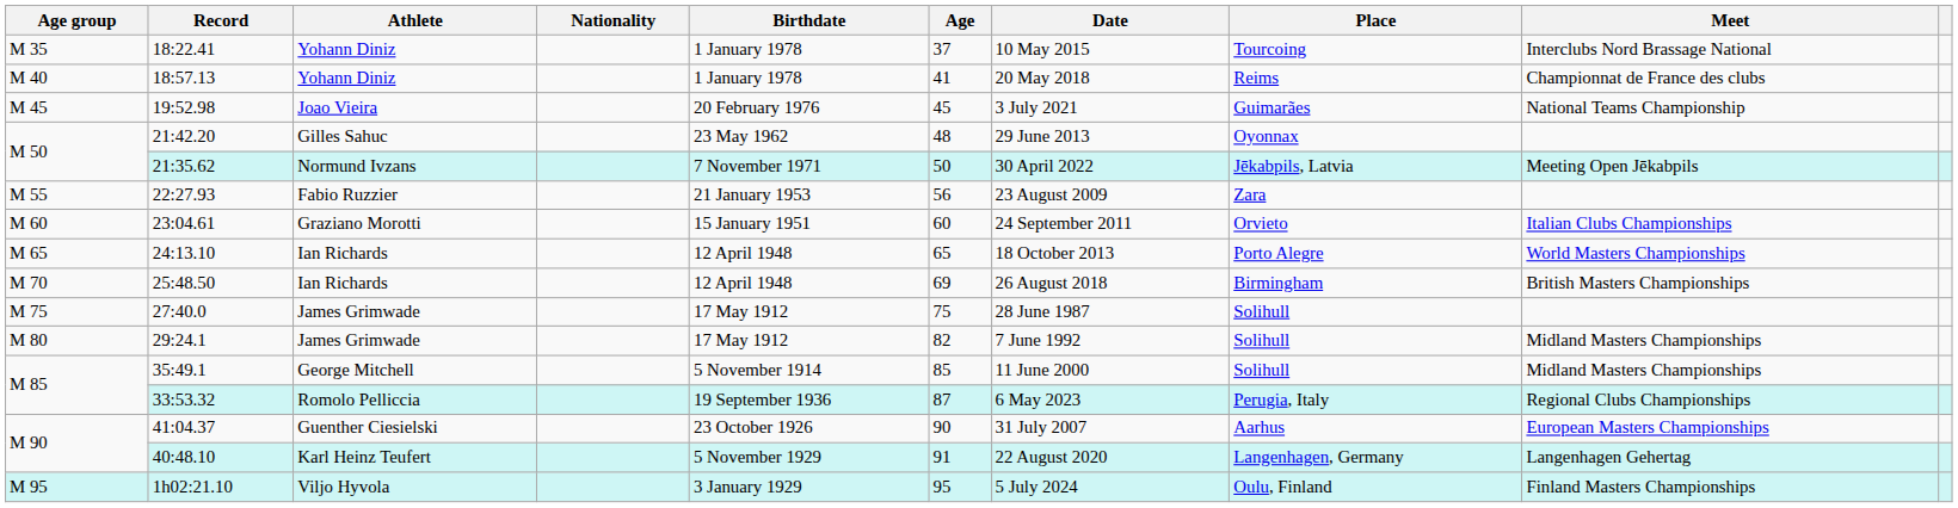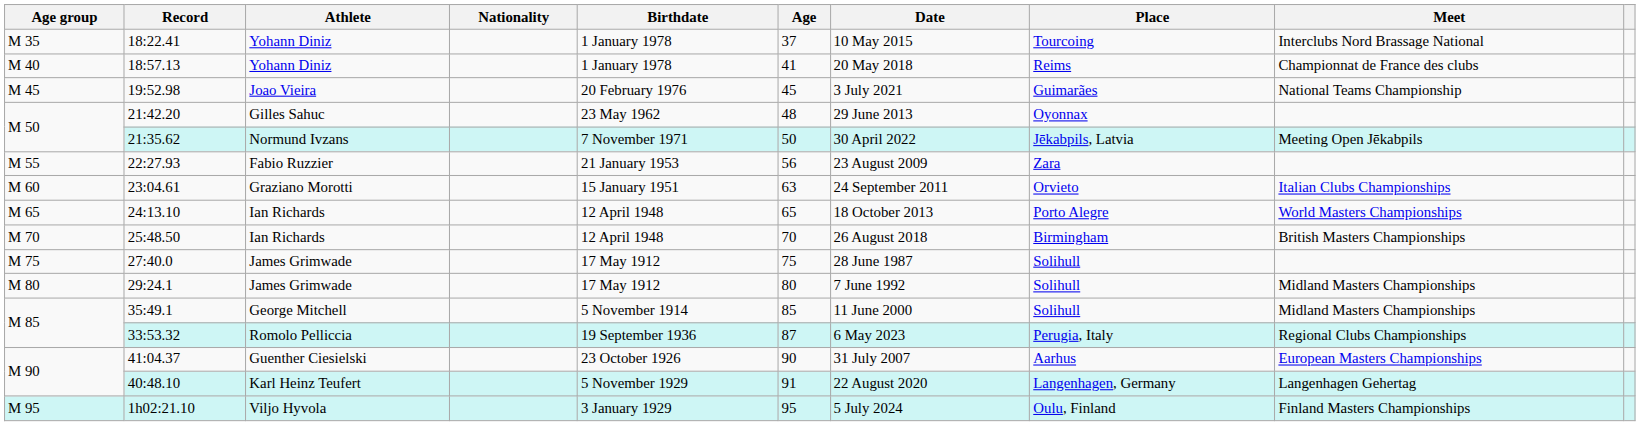 <table class="wikitable" style="font-size:90%; width: 100%;">
 <tr>
 <th>Age group</th>
 <th>Record</th>
 <th>Athlete</th>
 <th>Nationality</th>
 <th>Birthdate</th>
 <th>Age</th>
 <th>Date</th>
 <th>Place</th>
 <th>Meet</th>
 <th></th>
 </tr>
 <tr>
 <td>M 35</td>
 <td>18:22.41</td>
 <td><a href='#'>Yohann Diniz</a></td>
 <td></td>
 <td>1 January 1978</td>
 <td>37</td>
 <td>10 May 2015</td>
 <td><a href='#'>Tourcoing</a> </td>
 <td>Interclubs Nord Brassage National</td>
 <td></td>
 </tr>
 <tr>
 <td>M 40</td>
 <td>18:57.13</td>
 <td><a href='#'>Yohann Diniz</a></td>
 <td></td>
 <td>1 January 1978</td>
 <td>41</td>
 <td>20 May 2018</td>
 <td><a href='#'>Reims</a> </td>
 <td>Championnat de France des clubs</td>
 <td></td>
 </tr>
 <tr>
 <td>M 45</td>
 <td>19:52.98</td>
 <td><a href='#'>Joao Vieira</a></td>
 <td></td>
 <td>20 February 1976</td>
 <td>45</td>
 <td>3 July 2021</td>
 <td><a href='#'>Guimarães</a> </td>
 <td>National Teams Championship</td>
 <td></td>
 </tr>
 <tr>
 <td rowspan=2>M 50</td>
 <td>21:42.20</td>
 <td>Gilles Sahuc</td>
 <td></td>
 <td>23 May 1962</td>
 <td>48</td>
 <td>29 June 2013</td>
 <td><a href='#'>Oyonnax</a> </td>
 <td></td>
 <td></td>
 </tr>
 <tr style="background:#cef6f5;">
 <td>21:35.62</td>
 <td>Normund Ivzans</td>
 <td></td>
 <td>7 November 1971</td>
 <td>50</td>
 <td>30 April 2022</td>
 <td><a href='#'>Jēkabpils</a>, Latvia</td>
 <td>Meeting Open Jēkabpils</td>
 <td></td>
 </tr>
 <tr>
 <td>M 55</td>
 <td>22:27.93</td>
 <td>Fabio Ruzzier</td>
 <td></td>
 <td>21 January 1953</td>
 <td>56</td>
 <td>23 August 2009</td>
 <td><a href='#'>Zara</a> </td>
 <td></td>
 <td></td>
 </tr>
 <tr>
 <td>M 60</td>
 <td>23:04.61</td>
 <td>Graziano Morotti</td>
 <td></td>
 <td>15 January 1951</td>
-<td>60</td>
+<td>63</td>
 <td>24 September 2011</td>
 <td><a href='#'>Orvieto</a> </td>
 <td><a href='#'>Italian Clubs Championships</a></td>
 <td></td>
 </tr>
 <tr>
 <td>M 65</td>
 <td>24:13.10</td>
 <td>Ian Richards</td>
 <td></td>
 <td>12 April 1948</td>
 <td>65</td>
 <td>18 October 2013</td>
 <td><a href='#'>Porto Alegre</a> </td>
 <td><a href='#'>World Masters Championships</a></td>
 <td></td>
 </tr>
 <tr>
 <td>M 70</td>
 <td>25:48.50</td>
 <td>Ian Richards</td>
 <td></td>
 <td>12 April 1948</td>
-<td>69</td>
+<td>70</td>
 <td>26 August 2018</td>
 <td><a href='#'>Birmingham</a> </td>
 <td>British Masters Championships</td>
 <td></td>
 </tr>
 <tr>
 <td>M 75</td>
 <td>27:40.0 </td>
 <td>James Grimwade</td>
 <td></td>
 <td>17 May 1912</td>
 <td>75</td>
 <td>28 June 1987</td>
 <td><a href='#'>Solihull</a> </td>
 <td></td>
 <td></td>
 </tr>
 <tr>
 <td>M 80</td>
 <td>29:24.1 </td>
 <td>James Grimwade</td>
 <td></td>
 <td>17 May 1912</td>
-<td>82</td>
+<td>80</td>
 <td>7 June 1992</td>
 <td><a href='#'>Solihull</a> </td>
 <td>Midland Masters Championships</td>
 <td></td>
 </tr>
 <tr>
 <td rowspan=2>M 85</td>
 <td>35:49.1 </td>
 <td>George Mitchell</td>
 <td></td>
 <td>5 November 1914</td>
 <td>85</td>
 <td>11 June 2000</td>
 <td><a href='#'>Solihull</a> </td>
 <td>Midland Masters Championships</td>
 <td></td>
 </tr>
 <tr style="background:#cef6f5;">
 <td>33:53.32</td>
 <td>Romolo Pelliccia</td>
 <td></td>
 <td>19 September 1936</td>
 <td>87</td>
 <td>6 May 2023</td>
 <td><a href='#'>Perugia</a>, Italy</td>
 <td>Regional Clubs Championships</td>
 <td></td>
 </tr>
 <tr>
 <td rowspan=2>M 90</td>
 <td>41:04.37</td>
 <td>Guenther Ciesielski</td>
 <td></td>
 <td>23 October 1926</td>
 <td>90</td>
 <td>31 July 2007</td>
 <td><a href='#'>Aarhus</a> </td>
 <td><a href='#'>European Masters Championships</a></td>
 <td></td>
 </tr>
 <tr style="background:#cef6f5;">
 <td>40:48.10</td>
 <td>Karl Heinz Teufert</td>
 <td></td>
 <td>5 November 1929</td>
 <td>91</td>
 <td>22 August 2020</td>
 <td><a href='#'>Langenhagen</a>, Germany</td>
 <td>Langenhagen Gehertag</td>
 <td></td>
 </tr>
 <tr style="background:#cef6f5;">
 <td>M 95</td>
 <td>1h02:21.10</td>
 <td>Viljo Hyvola</td>
 <td></td>
 <td>3 January 1929</td>
 <td>95</td>
 <td>5 July 2024</td>
 <td><a href='#'>Oulu</a>, Finland</td>
 <td>Finland Masters Championships</td>
 <td></td>
 </tr>
 </table>
